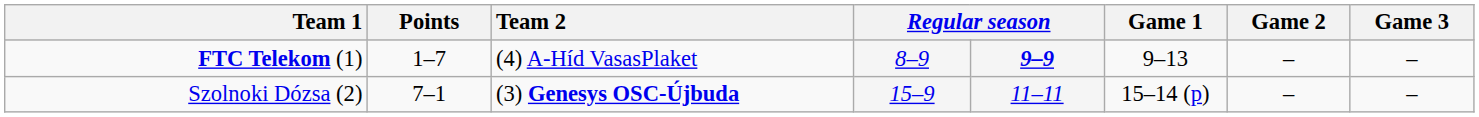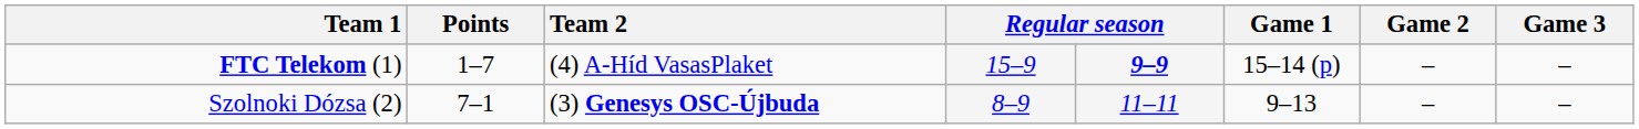 <table class=wikitable style="text-align:center">
 <tr>
 <th style="width:250px; text-align:right;">Team 1</th>
 <th style="width:80px;">Points</th>
 <th style="width:250px; text-align:left;">Team 2</th>
 <th colspan=2; style="width:170px;"><em><a href='#'>Regular season</a></em></th>
 <th style="width:80px;">Game 1</th>
 <th style="width:80px;">Game 2</th>
 <th style="width:80px;">Game 3</th>
 </tr>
 <tr>
 <td style="text-align:right;"><strong><a href='#'>FTC Telekom</a></strong> (1)</td>
 <td>1–7</td>
 <td style="text-align:left;">(4) <a href='#'>A-Híd VasasPlaket</a></td>
-<td bgcolor=#f5f5f5><em><a href='#'>8–9</a></em></td>
+<td bgcolor=#f5f5f5><em><a href='#'>15–9</a></em></td>
 <td bgcolor=#f5f5f5><strong><em><a href='#'>9–9</a></em></strong></td>
-<td>9–13</td>
+<td>15–14 (<a href='#'>p</a>)</td>
 <td>–</td>
 <td>–</td>
 </tr>
 <tr>
 <td style="text-align:right;"><a href='#'>Szolnoki Dózsa</a> (2)</td>
 <td>7–1</td>
 <td style="text-align:left;">(3) <strong><a href='#'>Genesys OSC-Újbuda</a></strong></td>
-<td bgcolor=#f5f5f5><em><a href='#'>15–9</a></em></td>
+<td bgcolor=#f5f5f5><em><a href='#'>8–9</a></em></td>
 <td bgcolor=#f5f5f5><em><a href='#'>11–11</a></em></td>
-<td>15–14 (<a href='#'>p</a>)</td>
+<td>9–13</td>
 <td>–</td>
 <td>–</td>
 </tr>
 </table>
